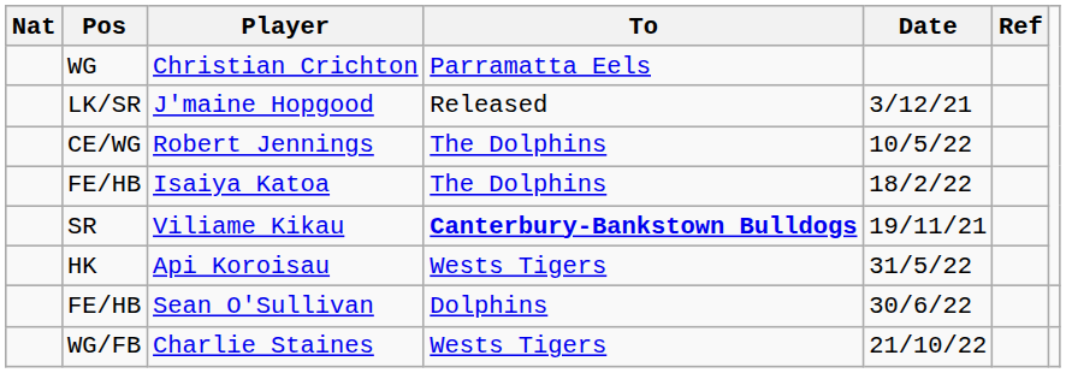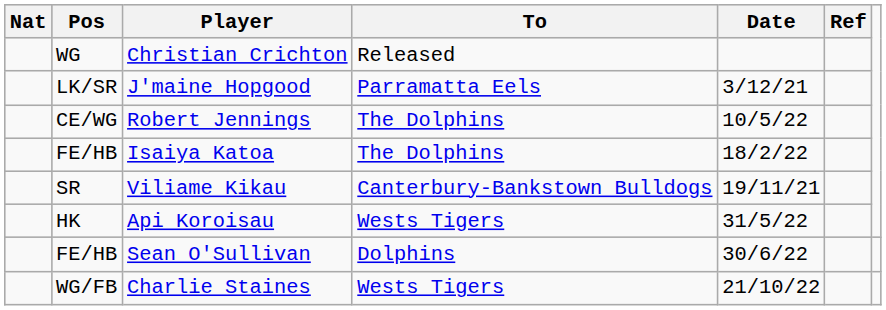 <table class="wikitable sortable">
 <tr>
 <th><abbr>Nat</abbr></th>
 <th><abbr>Pos</abbr></th>
 <th>Player</th>
 <th>To</th>
 <th>Date</th>
 <th><abbr>Ref</abbr></th>
 </tr>
 <tr>
 <td></td>
 <td>WG</td>
 <td><a href='#'>Christian Crichton</a></td>
-<td><a href='#'>Parramatta Eels</a></td>
+<td>Released</td>
 <td></td>
 <td></td>
 </tr>
 <tr>
 <td></td>
 <td>LK/SR</td>
 <td><a href='#'>J'maine Hopgood</a></td>
-<td>Released</td>
+<td><a href='#'>Parramatta Eels</a></td>
 <td>3/12/21</td>
 <td></td>
 </tr>
 <tr>
 <td></td>
 <td>CE/WG</td>
 <td><a href='#'>Robert Jennings</a></td>
 <td><a href='#'>The Dolphins</a></td>
 <td>10/5/22</td>
 <td></td>
 </tr>
 <tr>
 <td></td>
 <td>FE/HB</td>
 <td><a href='#'>Isaiya Katoa</a></td>
 <td><a href='#'>The Dolphins</a></td>
 <td>18/2/22</td>
 <td></td>
 </tr>
 <tr>
 <td></td>
 <td>SR</td>
 <td><a href='#'>Viliame Kikau</a></td>
-<td><strong><a href='#'>Canterbury-Bankstown Bulldogs</a></strong></td>
+<td><a href='#'>Canterbury-Bankstown Bulldogs</a></td>
 <td>19/11/21</td>
 <td></td>
 </tr>
 <tr>
 <td></td>
 <td>HK</td>
 <td><a href='#'>Api Koroisau</a></td>
 <td><a href='#'>Wests Tigers</a></td>
 <td>31/5/22</td>
 <td></td>
 </tr>
 <tr>
 <td></td>
 <td>FE/HB</td>
 <td><a href='#'>Sean O'Sullivan</a></td>
 <td><a href='#'>Dolphins</a></td>
 <td>30/6/22</td>
 <td></td>
 <td></td>
 </tr>
 <tr>
 <td></td>
 <td>WG/FB</td>
 <td><a href='#'>Charlie Staines</a></td>
 <td><a href='#'>Wests Tigers</a></td>
 <td>21/10/22</td>
 <td></td>
 </tr>
 </table>
